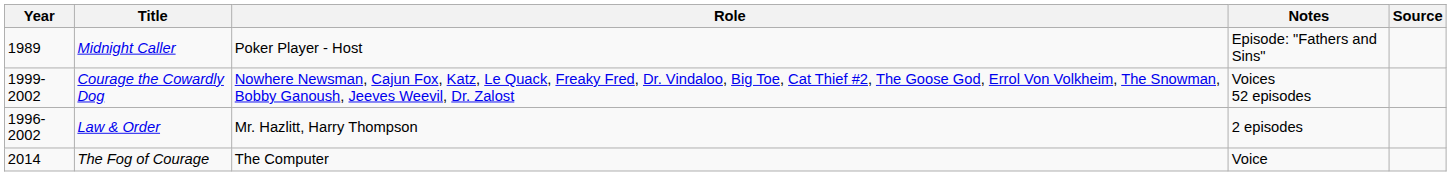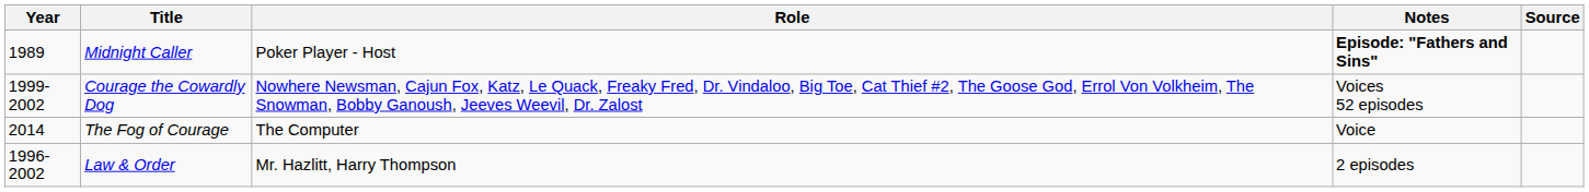 <table class="wikitable sortable plainrowheaders">
 <tr>
 <th>Year</th>
 <th>Title</th>
 <th>Role</th>
 <th class="unsortable">Notes</th>
 <th class="unsortable">Source</th>
 </tr>
 <tr>
 <td>1989</td>
 <td><em><a href='#'>Midnight Caller</a></em></td>
 <td>Poker Player - Host</td>
-<td>Episode: "Fathers and Sins"</td>
+<td><strong>Episode: "Fathers and Sins"</strong></td>
 <td></td>
 </tr>
 <tr>
 <td>1999-2002</td>
 <td><em><a href='#'>Courage the Cowardly Dog</a></em></td>
 <td><a href='#'>Nowhere Newsman</a>, <a href='#'>Cajun Fox</a>, <a href='#'>Katz</a>, <a href='#'>Le Quack</a>, <a href='#'>Freaky Fred</a>, <a href='#'>Dr. Vindaloo</a>, <a href='#'>Big Toe</a>, <a href='#'>Cat Thief #2</a>, <a href='#'>The Goose God</a>, <a href='#'>Errol Von Volkheim</a>, <a href='#'>The Snowman</a>,  <a href='#'>Bobby Ganoush</a>,  <a href='#'>Jeeves Weevil</a>,  <a href='#'>Dr. Zalost</a></td>
 <td>Voices<br>52 episodes</td>
 <td></td>
 </tr>
 <tr>
+<td>2014</td>
+<td><em>The Fog of Courage</em></td>
+<td>The Computer</td>
+<td>Voice</td>
+<td></td>
+</tr>
+<tr>
 <td>1996-2002</td>
 <td><em><a href='#'>Law & Order</a></em></td>
 <td>Mr. Hazlitt, Harry Thompson</td>
 <td>2 episodes</td>
 <td></td>
 </tr>
-<tr>
-<td>2014</td>
-<td><em>The Fog of Courage</em></td>
-<td>The Computer</td>
-<td>Voice</td>
-<td></td>
-</tr>
 </table>
